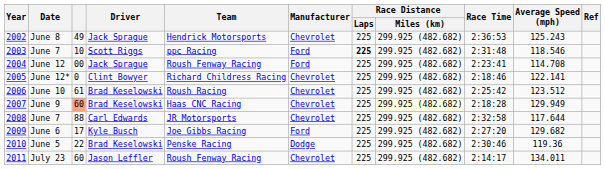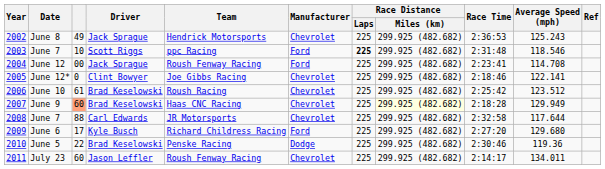 <table class="wikitable" style="font-size: 95%;">
 <tr>
 <th rowspan="2">Year</th>
 <th rowspan="2">Date</th>
 <th rowspan="2"></th>
 <th rowspan="2">Driver</th>
 <th rowspan="2">Team</th>
 <th rowspan="2">Manufacturer</th>
 <th colspan="2">Race Distance</th>
 <th rowspan="2">Race Time</th>
 <th rowspan="2">Average Speed<br>(mph)</th>
 <th rowspan="2">Ref</th>
 </tr>
 <tr>
 <th>Laps</th>
 <th>Miles (km)</th>
 </tr>
 <tr>
 <td><a href='#'>2002</a></td>
 <td>June 8</td>
 <td>49</td>
 <td><a href='#'>Jack Sprague</a></td>
 <td><a href='#'>Hendrick Motorsports</a></td>
 <td><a href='#'>Chevrolet</a></td>
 <td align="center">225</td>
 <td align="center">299.925 (482.682)</td>
 <td align="center">2:36:53</td>
 <td align="center">125.243</td>
 <td align="center"></td>
 </tr>
 <tr>
 <td><a href='#'>2003</a></td>
 <td>June 7</td>
 <td>10</td>
 <td><a href='#'>Scott Riggs</a></td>
 <td><a href='#'>ppc Racing</a></td>
 <td><a href='#'>Ford</a></td>
 <td align="center"><strong>225</strong></td>
 <td align="center">299.925 (482.682)</td>
 <td align="center">2:31:48</td>
 <td align="center">118.546</td>
 <td align="center"></td>
 </tr>
 <tr>
 <td><a href='#'>2004</a></td>
 <td>June 12</td>
 <td>00</td>
 <td><a href='#'>Jack Sprague</a></td>
 <td><a href='#'>Roush Fenway Racing</a></td>
 <td><a href='#'>Ford</a></td>
 <td align="center">225</td>
 <td align="center">299.925 (482.682)</td>
 <td align="center">2:23:41</td>
 <td align="center">114.708</td>
 <td align="center"></td>
 </tr>
 <tr>
 <td><a href='#'>2005</a></td>
 <td>June 12*</td>
 <td>0</td>
 <td><a href='#'>Clint Bowyer</a></td>
-<td><a href='#'>Richard Childress Racing</a></td>
+<td><a href='#'>Joe Gibbs Racing</a></td>
 <td><a href='#'>Chevrolet</a></td>
 <td align="center">225</td>
 <td align="center">299.925 (482.682)</td>
 <td align="center">2:18:46</td>
 <td align="center">122.141</td>
 <td align="center"></td>
 </tr>
 <tr>
 <td><a href='#'>2006</a></td>
 <td>June 10</td>
 <td>61</td>
 <td><a href='#'>Brad Keselowski</a></td>
 <td><a href='#'>Roush Racing</a></td>
 <td><a href='#'>Chevrolet</a></td>
 <td align="center">225</td>
 <td align="center">299.925 (482.682)</td>
 <td align="center">2:25:42</td>
 <td align="center">123.512</td>
 <td align="center"></td>
 </tr>
 <tr>
 <td><a href='#'>2007</a></td>
 <td>June 9</td>
 <td style="background: lightsalmon;">60</td>
 <td><a href='#'>Brad Keselowski</a></td>
 <td><a href='#'>Haas CNC Racing</a></td>
 <td><a href='#'>Chevrolet</a></td>
 <td align="center">225</td>
 <td align="center" style="background: lightyellow;">299.925 (482.682)</td>
 <td align="center">2:18:28</td>
 <td align="center">129.949</td>
 <td align="center"></td>
 </tr>
 <tr>
 <td><a href='#'>2008</a></td>
 <td>June 7</td>
 <td>88</td>
 <td><a href='#'>Carl Edwards</a></td>
 <td><a href='#'>JR Motorsports</a></td>
 <td><a href='#'>Chevrolet</a></td>
 <td align="center">225</td>
 <td align="center">299.925 (482.682)</td>
 <td align="center">2:32:58</td>
 <td align="center">117.644</td>
 <td align="center"></td>
 </tr>
 <tr>
 <td><a href='#'>2009</a></td>
 <td>June 6</td>
 <td>17</td>
 <td><a href='#'>Kyle Busch</a></td>
-<td><a href='#'>Joe Gibbs Racing</a></td>
+<td><a href='#'>Richard Childress Racing</a></td>
 <td><a href='#'>Ford</a></td>
 <td align="center">225</td>
 <td align="center">299.925 (482.682)</td>
 <td align="center">2:27:20</td>
-<td align="center">129.682</td>
+<td align="center">129.680</td>
 <td align="center"></td>
 </tr>
 <tr>
 <td><a href='#'>2010</a></td>
 <td>June 5</td>
 <td>22</td>
 <td><a href='#'>Brad Keselowski</a></td>
 <td><a href='#'>Penske Racing</a></td>
 <td><a href='#'>Dodge</a></td>
 <td align="center">225</td>
 <td align="center">299.925 (482.682)</td>
 <td align="center">2:30:46</td>
 <td align="center">119.36</td>
 <td align="center"></td>
 </tr>
 <tr>
 <td><a href='#'>2011</a></td>
 <td>July 23</td>
 <td>60</td>
 <td><a href='#'>Jason Leffler</a></td>
 <td><a href='#'>Roush Fenway Racing</a></td>
 <td><a href='#'>Chevrolet</a></td>
 <td align="center">225</td>
 <td align="center">299.925 (482.682)</td>
 <td align="center">2:14:17</td>
 <td align="center">134.011</td>
 <td align="center"></td>
 </tr>
 </table>
